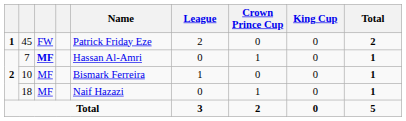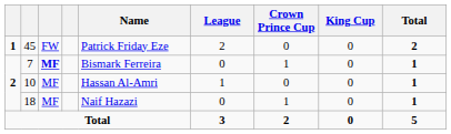 <table class="wikitable" style="text-align:center">
 <tr>
 <th width=15></th>
 <th width=15></th>
 <th width=15></th>
 <th width=15></th>
 <th width=145>Name</th>
 <th width=80><a href='#'>League</a></th>
 <th width=80><a href='#'>Crown Prince Cup</a></th>
 <th width=80><a href='#'>King Cup</a></th>
 <th width=80>Total</th>
 </tr>
 <tr>
 <td><strong>1</strong></td>
 <td>45</td>
 <td><a href='#'>FW</a></td>
 <td></td>
 <td align=left><a href='#'>Patrick Friday Eze</a></td>
 <td>2</td>
 <td>0</td>
 <td>0</td>
 <td><strong>2</strong></td>
 </tr>
 <tr>
 <td rowspan=3><strong>2</strong></td>
 <td>7</td>
 <td><strong><a href='#'>MF</a></strong></td>
 <td></td>
-<td align=left><a href='#'>Hassan Al-Amri</a></td>
+<td align=left><a href='#'>Bismark Ferreira</a></td>
 <td>0</td>
 <td>1</td>
 <td>0</td>
 <td><strong>1</strong></td>
 </tr>
 <tr>
 <td>10</td>
 <td><a href='#'>MF</a></td>
 <td></td>
-<td align=left><a href='#'>Bismark Ferreira</a></td>
+<td align=left><a href='#'>Hassan Al-Amri</a></td>
 <td>1</td>
 <td>0</td>
 <td>0</td>
 <td><strong>1</strong></td>
 </tr>
 <tr>
 <td>18</td>
 <td><a href='#'>MF</a></td>
 <td></td>
 <td align=left><a href='#'>Naif Hazazi</a></td>
 <td>0</td>
 <td>1</td>
 <td>0</td>
 <td><strong>1</strong></td>
 </tr>
 <tr>
 <td colspan=5><strong>Total</strong></td>
 <td><strong>3</strong></td>
 <td><strong>2</strong></td>
 <td><strong>0</strong></td>
 <td><strong>5</strong></td>
 </tr>
 </table>
